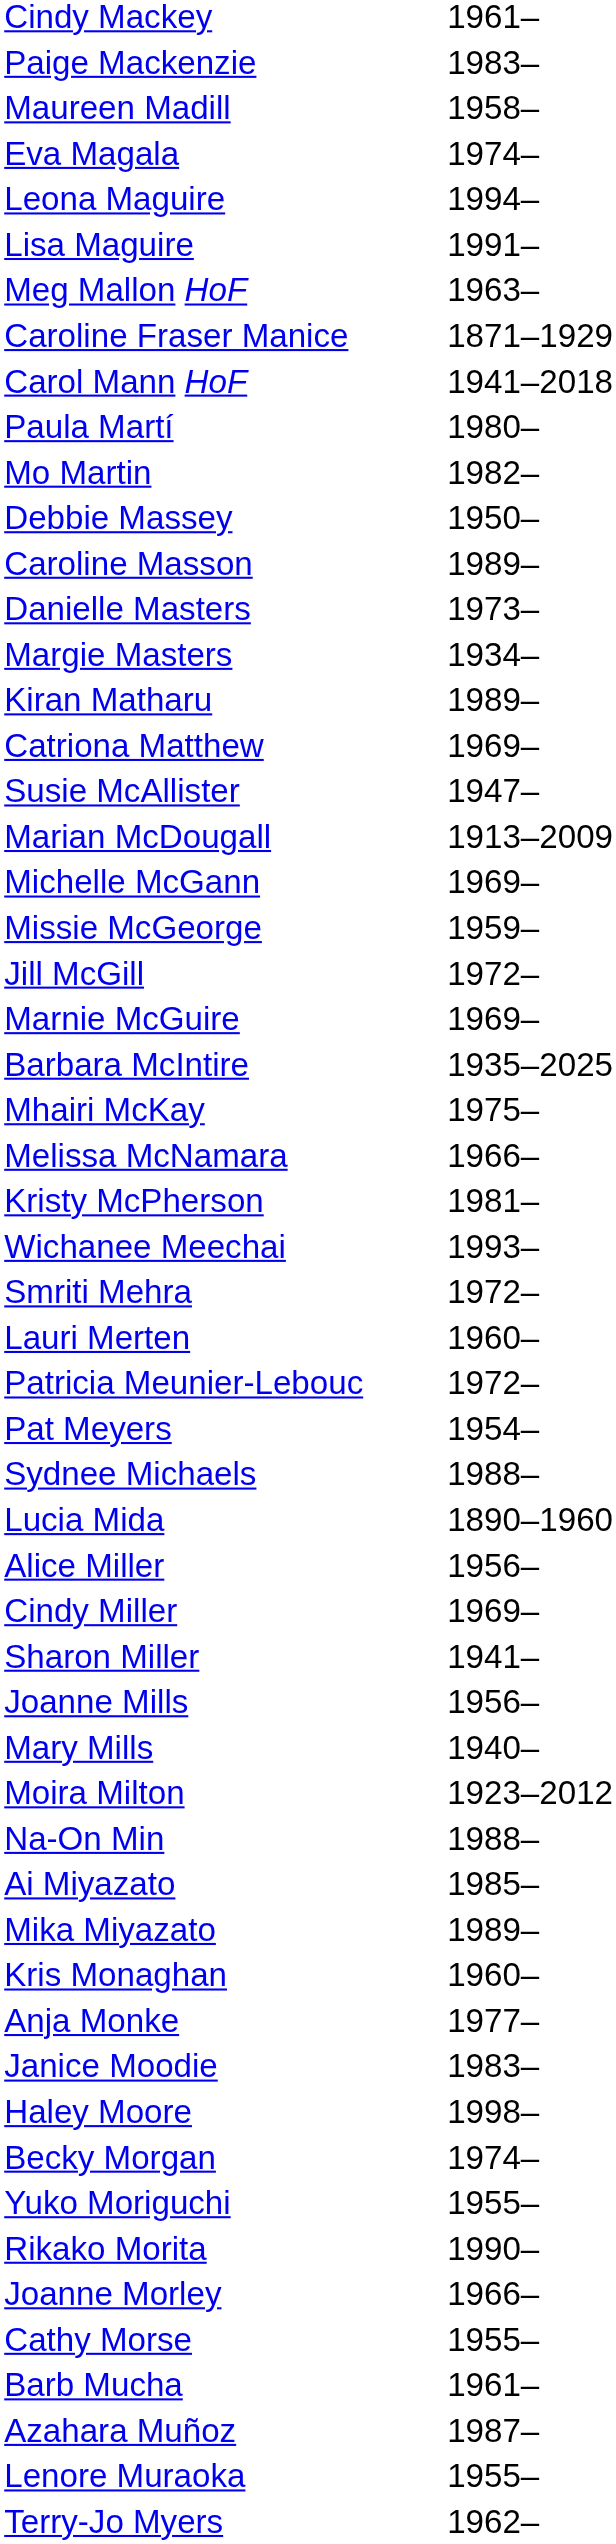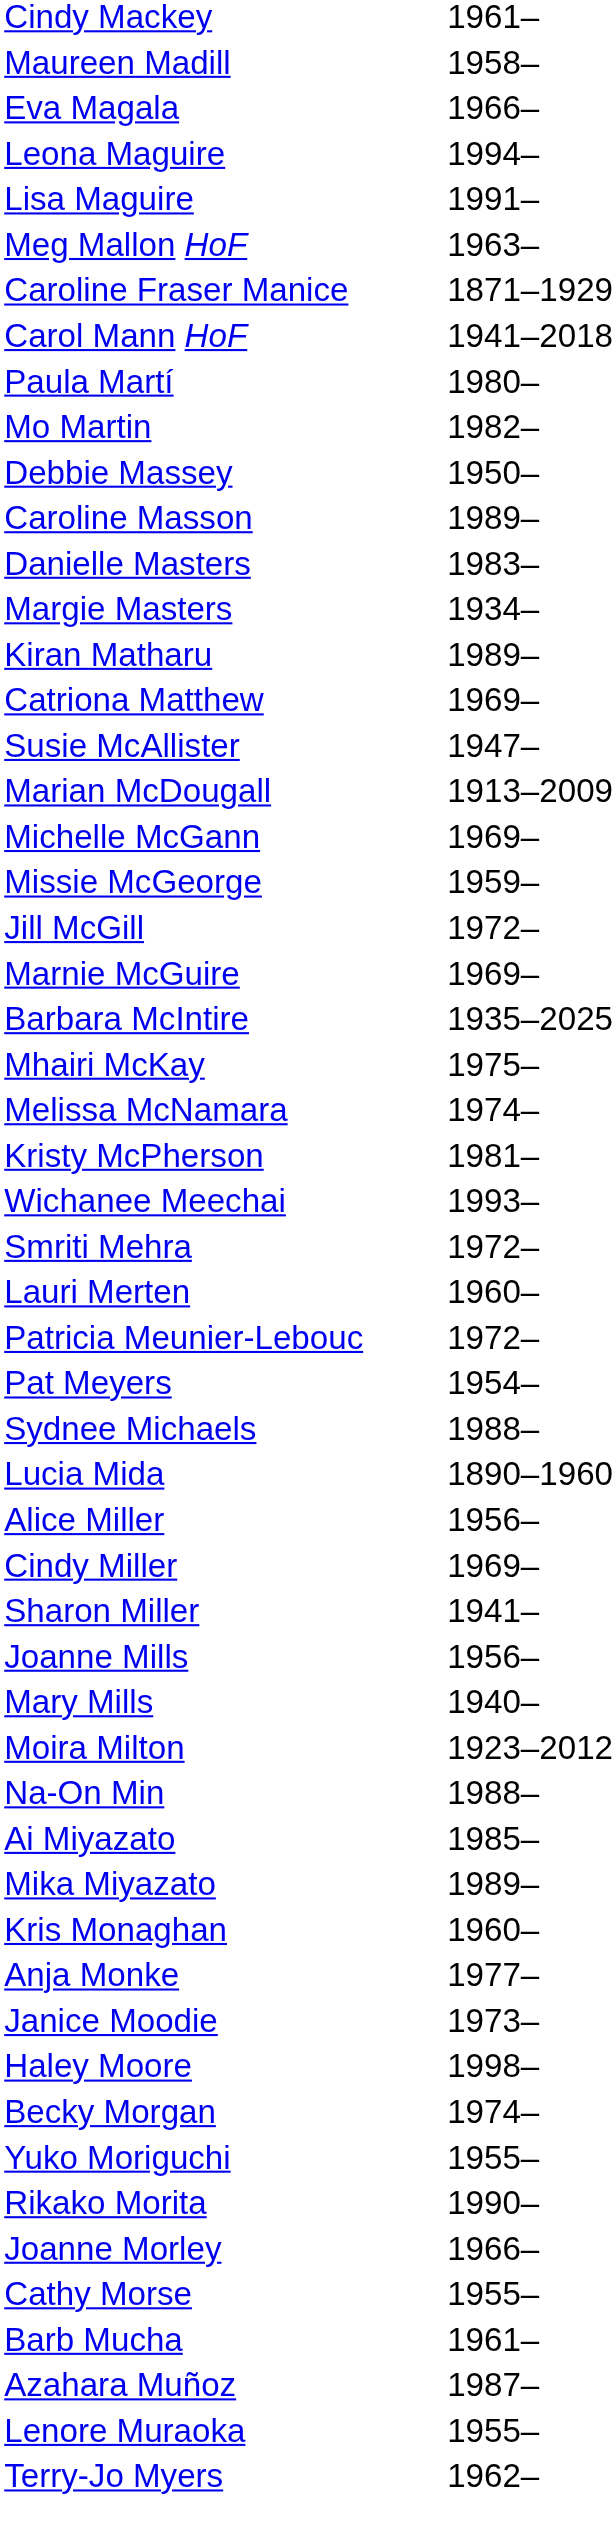 <table>
 <tr>
 <td style="width:210px"> <a href='#'>Cindy Mackey</a></td>
 <td>1961–</td>
-</tr>
-<tr>
-<td> <a href='#'>Paige Mackenzie</a></td>
-<td>1983–</td>
 </tr>
 <tr>
 <td> <a href='#'>Maureen Madill</a></td>
 <td>1958–</td>
 </tr>
 <tr>
 <td> <a href='#'>Eva Magala</a></td>
-<td>1974–</td>
+<td>1966–</td>
 </tr>
 <tr>
 <td> <a href='#'>Leona Maguire</a></td>
 <td>1994–</td>
 </tr>
 <tr>
 <td> <a href='#'>Lisa Maguire</a></td>
 <td>1991–</td>
 </tr>
 <tr>
 <td> <a href='#'>Meg Mallon</a> <em><a href='#'><span>HoF</span></a></em></td>
 <td>1963–</td>
 </tr>
 <tr>
 <td> <a href='#'>Caroline Fraser Manice</a></td>
 <td>1871–1929</td>
 </tr>
 <tr>
 <td> <a href='#'>Carol Mann</a> <em><a href='#'><span>HoF</span></a></em></td>
 <td>1941–2018</td>
 </tr>
 <tr>
 <td> <a href='#'>Paula Martí</a></td>
 <td>1980–</td>
 </tr>
 <tr>
 <td> <a href='#'>Mo Martin</a></td>
 <td>1982–</td>
 </tr>
 <tr>
 <td> <a href='#'>Debbie Massey</a></td>
 <td>1950–</td>
 </tr>
 <tr>
 <td> <a href='#'>Caroline Masson</a></td>
 <td>1989–</td>
 </tr>
 <tr>
 <td> <a href='#'>Danielle Masters</a></td>
-<td>1973–</td>
+<td>1983–</td>
 </tr>
 <tr>
 <td> <a href='#'>Margie Masters</a></td>
 <td>1934–</td>
 </tr>
 <tr>
 <td> <a href='#'>Kiran Matharu</a></td>
 <td>1989–</td>
 </tr>
 <tr>
 <td> <a href='#'>Catriona Matthew</a></td>
 <td>1969–</td>
 </tr>
 <tr>
 <td> <a href='#'>Susie McAllister</a></td>
 <td>1947–</td>
 </tr>
 <tr>
 <td> <a href='#'>Marian McDougall</a></td>
 <td>1913–2009</td>
 </tr>
 <tr>
 <td> <a href='#'>Michelle McGann</a></td>
 <td>1969–</td>
 </tr>
 <tr>
 <td> <a href='#'>Missie McGeorge</a></td>
 <td>1959–</td>
 </tr>
 <tr>
 <td> <a href='#'>Jill McGill</a></td>
 <td>1972–</td>
 </tr>
 <tr>
 <td> <a href='#'>Marnie McGuire</a></td>
 <td>1969–</td>
 </tr>
 <tr>
 <td> <a href='#'>Barbara McIntire</a></td>
 <td>1935–2025</td>
 </tr>
 <tr>
 <td> <a href='#'>Mhairi McKay</a></td>
 <td>1975–</td>
 </tr>
 <tr>
 <td> <a href='#'>Melissa McNamara</a></td>
-<td>1966–</td>
+<td>1974–</td>
 </tr>
 <tr>
 <td> <a href='#'>Kristy McPherson</a></td>
 <td>1981–</td>
 </tr>
 <tr>
 <td> <a href='#'>Wichanee Meechai</a></td>
 <td>1993–</td>
 </tr>
 <tr>
 <td> <a href='#'>Smriti Mehra</a></td>
 <td>1972–</td>
 </tr>
 <tr>
 <td> <a href='#'>Lauri Merten</a></td>
 <td>1960–</td>
 </tr>
 <tr>
 <td> <a href='#'>Patricia Meunier-Lebouc</a></td>
 <td>1972–</td>
 </tr>
 <tr>
 <td> <a href='#'>Pat Meyers</a></td>
 <td>1954–</td>
 </tr>
 <tr>
 <td> <a href='#'>Sydnee Michaels</a></td>
 <td>1988–</td>
 </tr>
 <tr>
 <td> <a href='#'>Lucia Mida</a></td>
 <td>1890–1960</td>
 </tr>
 <tr>
 <td> <a href='#'>Alice Miller</a></td>
 <td>1956–</td>
 </tr>
 <tr>
 <td> <a href='#'>Cindy Miller</a></td>
 <td>1969–</td>
 </tr>
 <tr>
 <td> <a href='#'>Sharon Miller</a></td>
 <td>1941–</td>
 </tr>
 <tr>
 <td> <a href='#'>Joanne Mills</a></td>
 <td>1956–</td>
 </tr>
 <tr>
 <td> <a href='#'>Mary Mills</a></td>
 <td>1940–</td>
 </tr>
 <tr>
 <td> <a href='#'>Moira Milton</a></td>
 <td>1923–2012</td>
 </tr>
 <tr>
 <td> <a href='#'>Na-On Min</a></td>
 <td>1988–</td>
 </tr>
 <tr>
 <td> <a href='#'>Ai Miyazato</a></td>
 <td>1985–</td>
 </tr>
 <tr>
 <td> <a href='#'>Mika Miyazato</a></td>
 <td>1989–</td>
 </tr>
 <tr>
 <td> <a href='#'>Kris Monaghan</a></td>
 <td>1960–</td>
 </tr>
 <tr>
 <td> <a href='#'>Anja Monke</a></td>
 <td>1977–</td>
 </tr>
 <tr>
 <td> <a href='#'>Janice Moodie</a></td>
-<td>1983–</td>
+<td>1973–</td>
 </tr>
 <tr>
 <td> <a href='#'>Haley Moore</a></td>
 <td>1998–</td>
 </tr>
 <tr>
 <td> <a href='#'>Becky Morgan</a></td>
 <td>1974–</td>
 </tr>
 <tr>
 <td> <a href='#'>Yuko Moriguchi</a></td>
 <td>1955–</td>
 </tr>
 <tr>
 <td> <a href='#'>Rikako Morita</a></td>
 <td>1990–</td>
 </tr>
 <tr>
 <td> <a href='#'>Joanne Morley</a></td>
 <td>1966–</td>
 </tr>
 <tr>
 <td> <a href='#'>Cathy Morse</a></td>
 <td>1955–</td>
 </tr>
 <tr>
 <td> <a href='#'>Barb Mucha</a></td>
 <td>1961–</td>
 </tr>
 <tr>
 <td> <a href='#'>Azahara Muñoz</a></td>
 <td>1987–</td>
 </tr>
 <tr>
 <td> <a href='#'>Lenore Muraoka</a></td>
 <td>1955–</td>
 </tr>
 <tr>
 <td> <a href='#'>Terry-Jo Myers</a></td>
 <td>1962–</td>
 </tr>
 </table>
